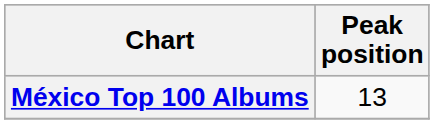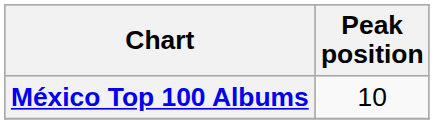 <table class="wikitable sortable plainrowheaders">
 <tr>
 <th scope="col">Chart</th>
 <th scope="col">Peak<br>position</th>
 </tr>
 <tr>
 <th scope="row"><a href='#'>México Top 100 Albums</a></th>
-<td align="center">13</td>
+<td align="center">10</td>
 </tr>
 <tr>
 </tr>
 </table>
